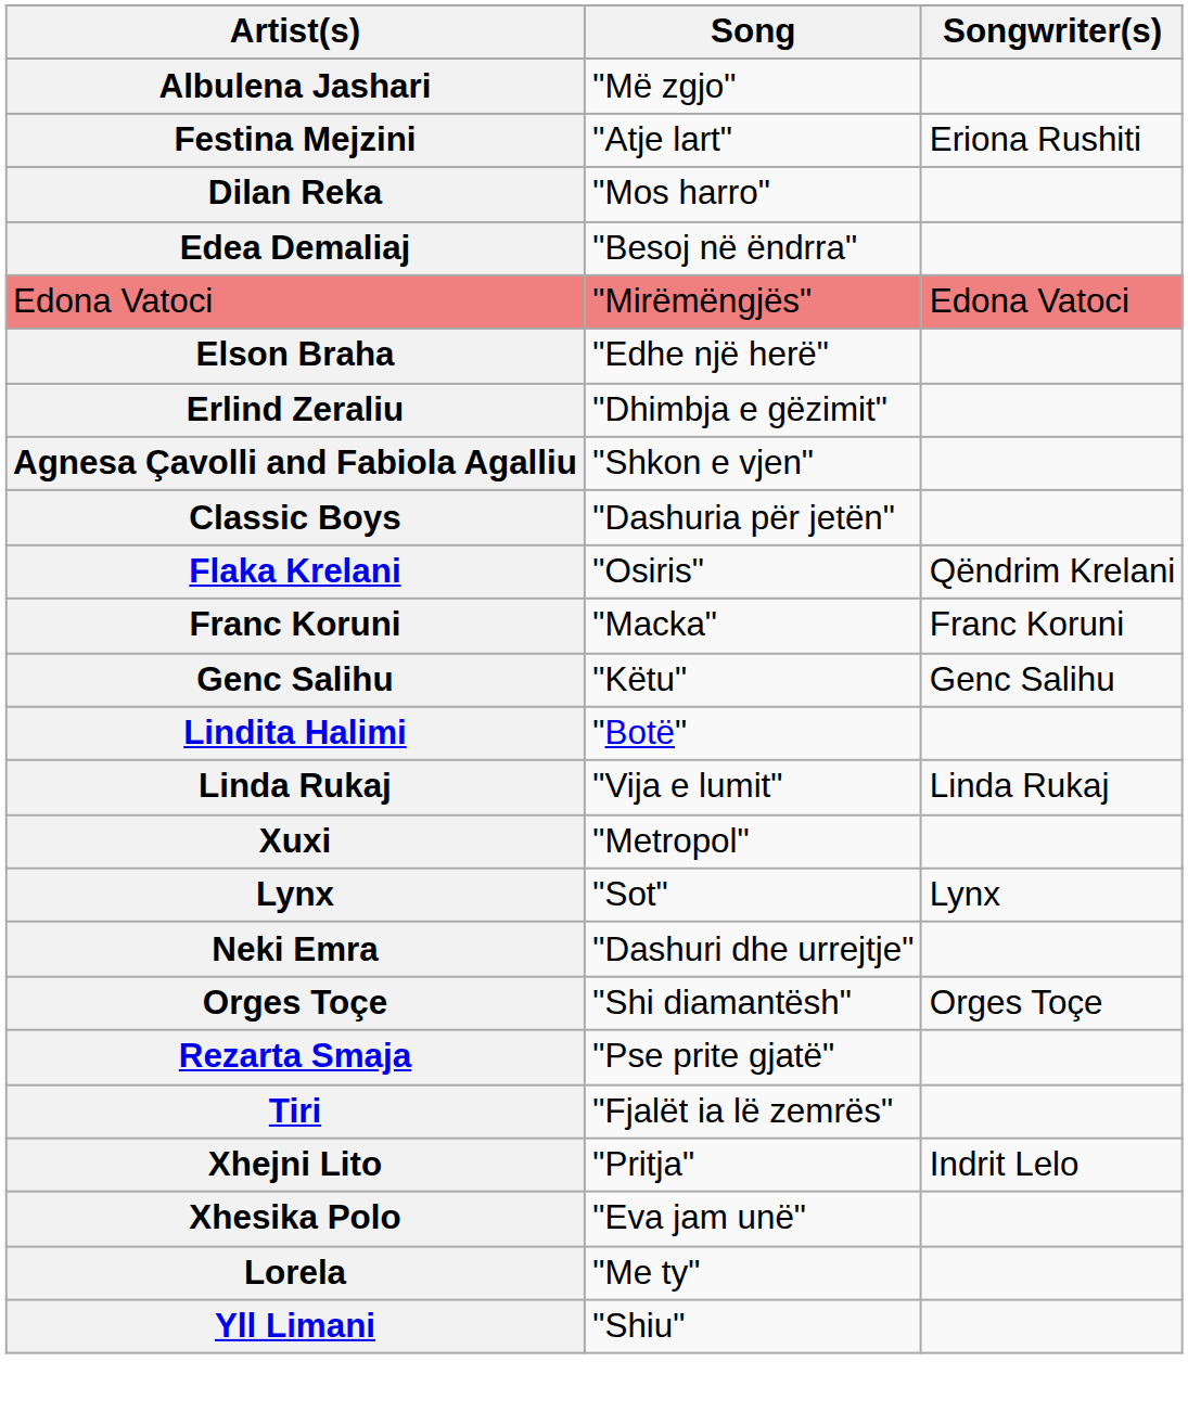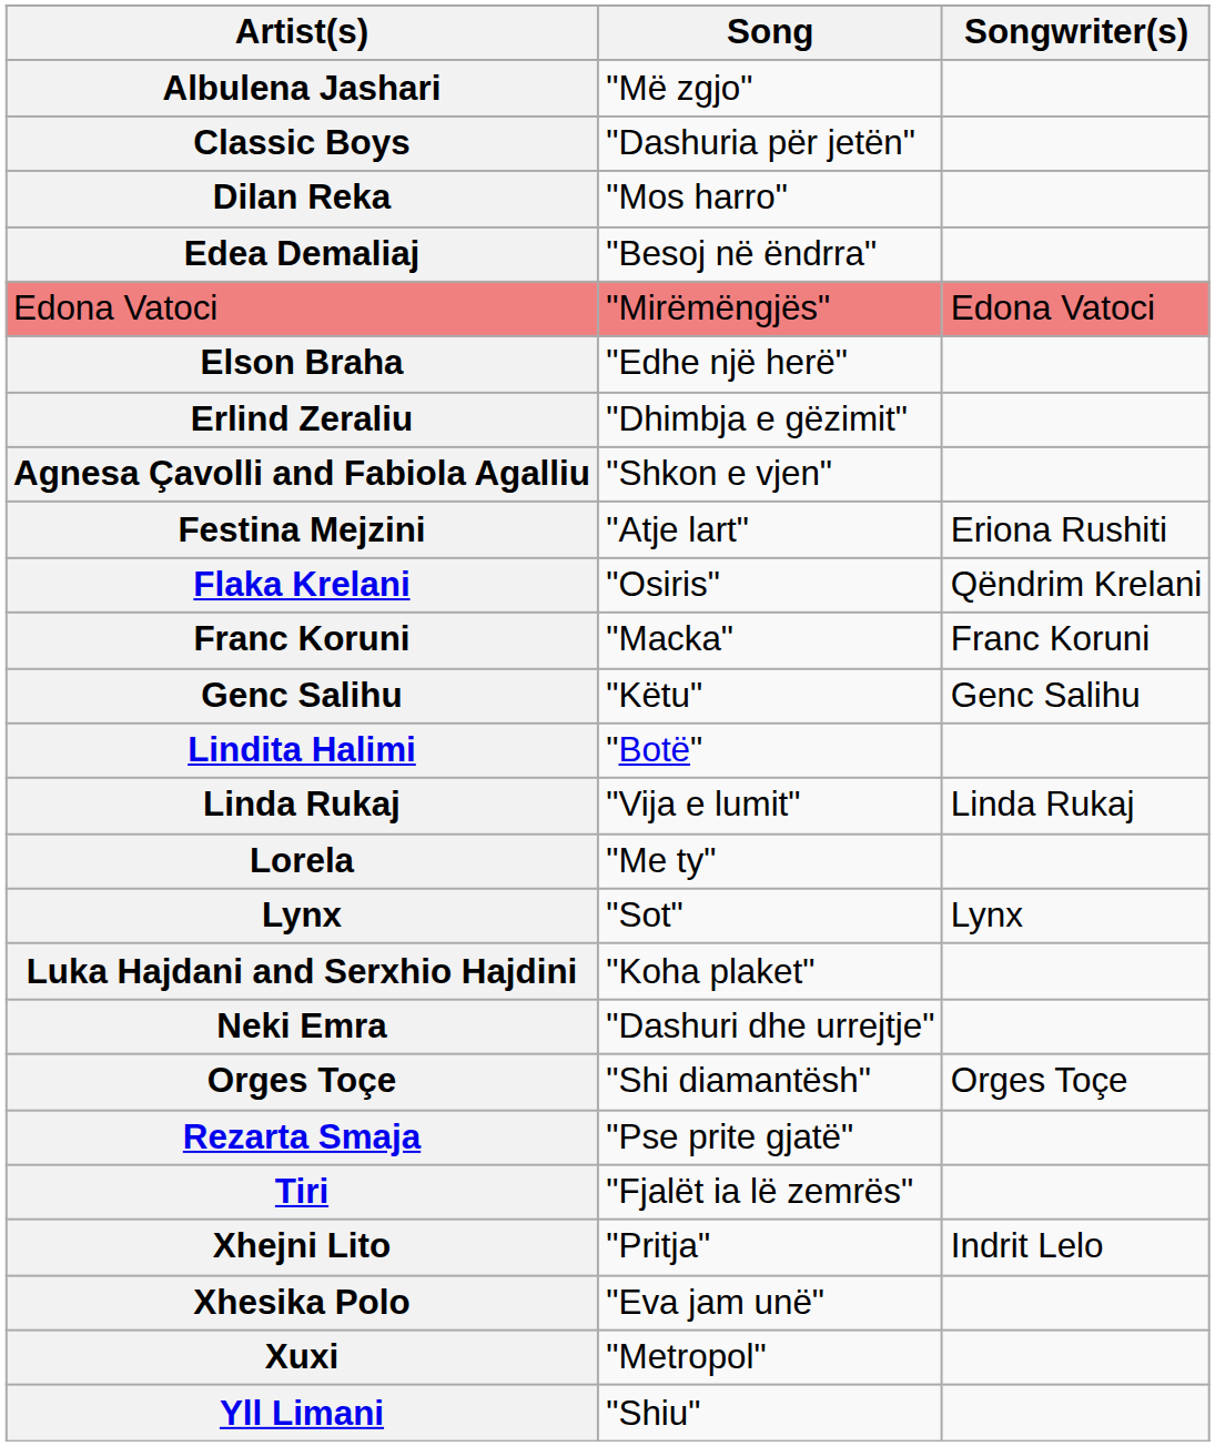 <table class="wikitable sortable plainrowheaders" style="margin: 1em auto 1em auto">
 <tr>
 </tr>
 <tr>
 <th scope="col">Artist(s)</th>
 <th scope="col">Song</th>
 <th scope="col" class="unsortable">Songwriter(s)</th>
 </tr>
 <tr>
 <th scope="row">Albulena Jashari</th>
 <td>"Më zgjo"</td>
 <td></td>
 </tr>
 <tr>
-<th scope="row">Festina Mejzini</th>
-<td>"Atje lart"</td>
-<td>Eriona Rushiti</td>
+<th scope="row">Classic Boys</th>
+<td>"Dashuria për jetën"</td>
+<td></td>
 </tr>
 <tr>
 <th scope="row">Dilan Reka</th>
 <td>"Mos harro"</td>
 <td></td>
 </tr>
 <tr>
 <th scope="row">Edea Demaliaj</th>
 <td>"Besoj në ëndrra"</td>
 <td></td>
 </tr>
 <tr style="background:#F08080;">
 <td>Edona Vatoci</td>
 <td>"Mirëmëngjës"</td>
 <td>Edona Vatoci</td>
 </tr>
 <tr>
 <th scope="row">Elson Braha</th>
 <td>"Edhe një herë"</td>
 <td></td>
 </tr>
 <tr>
 <th scope="row">Erlind Zeraliu</th>
 <td>"Dhimbja e gëzimit"</td>
 <td></td>
 </tr>
 <tr>
 <th scope="row">Agnesa Çavolli and Fabiola Agalliu</th>
 <td>"Shkon e vjen"</td>
 <td></td>
 </tr>
 <tr>
-<th scope="row">Classic Boys</th>
-<td>"Dashuria për jetën"</td>
-<td></td>
+<th scope="row">Festina Mejzini</th>
+<td>"Atje lart"</td>
+<td>Eriona Rushiti</td>
 </tr>
 <tr>
 <th scope="row"><a href='#'>Flaka Krelani</a></th>
 <td>"Osiris"</td>
 <td>Qëndrim Krelani</td>
 </tr>
 <tr>
 <th scope="row">Franc Koruni</th>
 <td>"Macka"</td>
 <td>Franc Koruni</td>
 </tr>
 <tr>
 <th scope="row">Genc Salihu</th>
 <td>"Këtu"</td>
 <td>Genc Salihu</td>
 </tr>
 <tr>
 <th scope="row"><a href='#'>Lindita Halimi</a></th>
 <td>"<a href='#'>Botë</a>"</td>
 <td></td>
 </tr>
 <tr>
 <th scope="row">Linda Rukaj</th>
 <td>"Vija e lumit"</td>
 <td>Linda Rukaj</td>
 </tr>
 <tr>
-<th scope="row">Xuxi</th>
-<td>"Metropol"</td>
+<th scope="row">Lorela</th>
+<td>"Me ty"</td>
 <td></td>
 </tr>
 <tr>
 <th scope="row">Lynx</th>
 <td>"Sot"</td>
 <td>Lynx</td>
+</tr>
+<tr>
+<th scope="row">Luka Hajdani and Serxhio Hajdini</th>
+<td>"Koha plaket"</td>
+<td></td>
 </tr>
 <tr>
 <th scope="row">Neki Emra</th>
 <td>"Dashuri dhe urrejtje"</td>
 <td></td>
 </tr>
 <tr>
 <th scope="row">Orges Toçe</th>
 <td>"Shi diamantësh"</td>
 <td>Orges Toçe</td>
 </tr>
 <tr>
 <th scope="row"><a href='#'>Rezarta Smaja</a></th>
 <td>"Pse prite gjatë"</td>
 <td></td>
 </tr>
 <tr>
 <th scope="row"><a href='#'>Tiri</a></th>
 <td>"Fjalët ia lë zemrës"</td>
 <td></td>
 </tr>
 <tr>
 <th scope="row">Xhejni Lito</th>
 <td>"Pritja"</td>
 <td>Indrit Lelo</td>
 </tr>
 <tr>
 <th scope="row">Xhesika Polo</th>
 <td>"Eva jam unë"</td>
 <td></td>
 </tr>
 <tr>
-<th scope="row">Lorela</th>
-<td>"Me ty"</td>
+<th scope="row">Xuxi</th>
+<td>"Metropol"</td>
 <td></td>
 </tr>
 <tr>
 <th scope="row"><a href='#'>Yll Limani</a></th>
 <td>"Shiu"</td>
 <td></td>
 </tr>
 </table>
